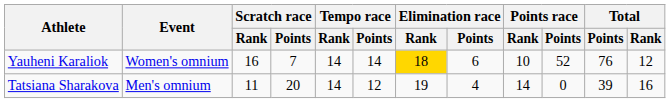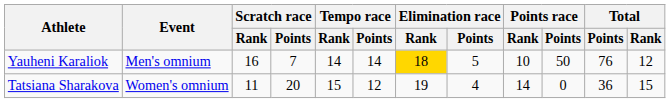 <table class="wikitable" style="font-size:90%">
 <tr>
 <th rowspan="2">Athlete</th>
 <th rowspan="2">Event</th>
 <th colspan=2>Scratch race</th>
 <th colspan="2">Tempo race</th>
 <th colspan=2>Elimination race</th>
 <th colspan=2>Points race</th>
 <th colspan="2">Total</th>
 </tr>
 <tr style="font-size:95%">
 <th>Rank</th>
 <th>Points</th>
 <th>Rank</th>
 <th>Points</th>
 <th>Rank</th>
 <th>Points</th>
 <th>Rank</th>
 <th>Points</th>
 <th>Points</th>
 <th>Rank</th>
 </tr>
 <tr align=center>
 <td align=left><a href='#'>Yauheni Karaliok</a></td>
-<td align=left><a href='#'>Women's omnium</a></td>
+<td align=left><a href='#'>Men's omnium</a></td>
 <td>16</td>
 <td>7</td>
 <td>14</td>
 <td>14</td>
 <td style="background: gold;">18</td>
-<td>6</td>
+<td>5</td>
 <td>10</td>
-<td>52</td>
+<td>50</td>
 <td>76</td>
 <td>12</td>
 </tr>
 <tr align=center>
 <td align=left><a href='#'>Tatsiana Sharakova</a></td>
-<td align=left><a href='#'>Men's omnium</a></td>
+<td align=left><a href='#'>Women's omnium</a></td>
 <td>11</td>
 <td>20</td>
-<td>14</td>
+<td>15</td>
 <td>12</td>
 <td>19</td>
 <td>4</td>
 <td>14</td>
 <td>0</td>
-<td>39</td>
-<td>16</td>
+<td>36</td>
+<td>15</td>
 </tr>
 </table>
